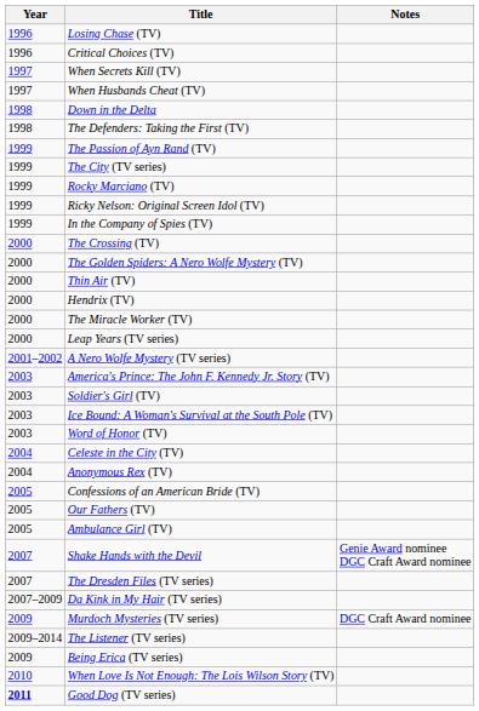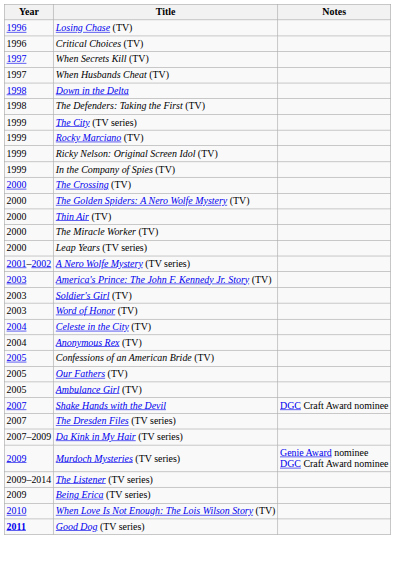 <table class="wikitable sortable">
 <tr>
 <th>Year</th>
 <th>Title</th>
 <th class="unsortable">Notes</th>
 </tr>
 <tr>
 <td><a href='#'>1996</a></td>
 <td><em><a href='#'>Losing Chase</a></em> (TV)</td>
 <td></td>
 </tr>
 <tr>
 <td>1996</td>
 <td><em>Critical Choices</em> (TV)</td>
 <td></td>
 </tr>
 <tr>
 <td><a href='#'>1997</a></td>
 <td><em>When Secrets Kill</em> (TV)</td>
 <td></td>
 </tr>
 <tr>
 <td>1997</td>
 <td><em>When Husbands Cheat</em> (TV)</td>
 <td></td>
 </tr>
 <tr>
 <td><a href='#'>1998</a></td>
 <td><em><a href='#'>Down in the Delta</a></em></td>
 <td></td>
 </tr>
 <tr>
 <td>1998</td>
 <td><em>The Defenders: Taking the First</em> (TV)</td>
-<td></td>
-</tr>
-<tr>
-<td><a href='#'>1999</a></td>
-<td><em><a href='#'>The Passion of Ayn Rand</a></em> (TV)</td>
 <td></td>
 </tr>
 <tr>
 <td>1999</td>
 <td><em><a href='#'>The City</a></em> (TV series)</td>
 <td></td>
 </tr>
 <tr>
 <td>1999</td>
 <td><em><a href='#'>Rocky Marciano</a></em> (TV)</td>
 <td></td>
 </tr>
 <tr>
 <td>1999</td>
 <td><em>Ricky Nelson: Original Screen Idol</em> (TV)</td>
 <td></td>
 </tr>
 <tr>
 <td>1999</td>
 <td><em>In the Company of Spies</em> (TV)</td>
 <td></td>
 </tr>
 <tr>
 <td><a href='#'>2000</a></td>
 <td><em><a href='#'>The Crossing</a></em> (TV)</td>
 <td></td>
 </tr>
 <tr>
 <td>2000</td>
 <td><em><a href='#'>The Golden Spiders: A Nero Wolfe Mystery</a></em> (TV)</td>
 <td></td>
 </tr>
 <tr>
 <td>2000</td>
 <td><em><a href='#'>Thin Air</a></em> (TV)</td>
 <td></td>
 </tr>
 <tr>
 <td>2000</td>
-<td><em>Hendrix</em> (TV)</td>
-<td></td>
-</tr>
-<tr>
-<td>2000</td>
 <td><em>The Miracle Worker</em> (TV)</td>
 <td></td>
 </tr>
 <tr>
 <td>2000</td>
 <td><em>Leap Years</em> (TV series)</td>
 <td></td>
 </tr>
 <tr>
 <td><a href='#'>2001</a>–<a href='#'>2002</a></td>
 <td><em><a href='#'>A Nero Wolfe Mystery</a></em> (TV series)</td>
 <td></td>
 </tr>
 <tr>
 <td><a href='#'>2003</a></td>
 <td><em><a href='#'>America's Prince: The John F. Kennedy Jr. Story</a></em> (TV)</td>
 <td></td>
 </tr>
 <tr>
 <td>2003</td>
 <td><em><a href='#'>Soldier's Girl</a></em> (TV)</td>
-<td></td>
-</tr>
-<tr>
-<td>2003</td>
-<td><em><a href='#'>Ice Bound: A Woman's Survival at the South Pole</a></em> (TV)</td>
 <td></td>
 </tr>
 <tr>
 <td>2003</td>
 <td><em><a href='#'>Word of Honor</a></em> (TV)</td>
 <td></td>
 </tr>
 <tr>
 <td><a href='#'>2004</a></td>
 <td><em><a href='#'>Celeste in the City</a></em> (TV)</td>
 <td></td>
 </tr>
 <tr>
 <td>2004</td>
 <td><em><a href='#'>Anonymous Rex</a></em> (TV)</td>
 <td></td>
 </tr>
 <tr>
 <td><a href='#'>2005</a></td>
 <td><em>Confessions of an American Bride</em> (TV)</td>
 <td></td>
 </tr>
 <tr>
 <td>2005</td>
 <td><em><a href='#'>Our Fathers</a></em> (TV)</td>
 <td></td>
 </tr>
 <tr>
 <td>2005</td>
 <td><em><a href='#'>Ambulance Girl</a></em> (TV)</td>
 <td></td>
 </tr>
 <tr>
 <td><a href='#'>2007</a></td>
 <td><em><a href='#'>Shake Hands with the Devil</a></em></td>
-<td><a href='#'>Genie Award</a> nominee<br><a href='#'>DGC</a> Craft Award nominee</td>
+<td><a href='#'>DGC</a> Craft Award nominee</td>
 </tr>
 <tr>
 <td>2007</td>
 <td><em><a href='#'>The Dresden Files</a></em> (TV series)</td>
 <td></td>
 </tr>
 <tr>
 <td>2007–2009</td>
 <td><em><a href='#'>Da Kink in My Hair</a></em> (TV series)</td>
 <td></td>
 </tr>
 <tr>
 <td><a href='#'>2009</a></td>
 <td><em><a href='#'>Murdoch Mysteries</a></em> (TV series)</td>
-<td><a href='#'>DGC</a> Craft Award nominee</td>
+<td><a href='#'>Genie Award</a> nominee<br><a href='#'>DGC</a> Craft Award nominee</td>
 </tr>
 <tr>
 <td>2009–2014</td>
 <td><em><a href='#'>The Listener</a></em> (TV series)</td>
 <td></td>
 </tr>
 <tr>
 <td>2009</td>
 <td><em><a href='#'>Being Erica</a></em> (TV series)</td>
 <td></td>
 </tr>
 <tr>
 <td><a href='#'>2010</a></td>
 <td><em><a href='#'>When Love Is Not Enough: The Lois Wilson Story</a></em> (TV)</td>
 <td></td>
 </tr>
 <tr>
 <td><strong><a href='#'>2011</a></strong></td>
 <td><em><a href='#'>Good Dog</a></em> (TV series)</td>
 <td></td>
 </tr>
 </table>
